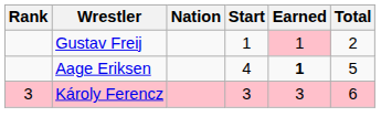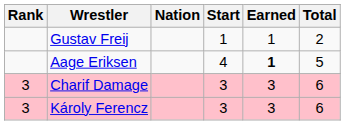 <table class="wikitable sortable" style="text-align:center;">
 <tr>
 <th>Rank</th>
 <th>Wrestler</th>
 <th>Nation</th>
 <th>Start</th>
 <th>Earned</th>
 <th>Total</th>
 </tr>
 <tr>
 <td></td>
 <td align=left><a href='#'>Gustav Freij</a></td>
 <td align=left></td>
 <td>1</td>
-<td style="background: pink;">1</td>
+<td>1</td>
 <td>2</td>
 </tr>
 <tr>
 <td></td>
 <td align=left><a href='#'>Aage Eriksen</a></td>
 <td align=left></td>
 <td>4</td>
 <td><strong>1</strong></td>
 <td>5</td>
 </tr>
 <tr bgcolor=pink>
 <td>3</td>
+<td align=left><a href='#'>Charif Damage</a></td>
+<td align=left></td>
+<td>3</td>
+<td>3</td>
+<td>6</td>
+</tr>
+<tr bgcolor=pink>
+<td>3</td>
 <td align=left><a href='#'>Károly Ferencz</a></td>
 <td align=left></td>
 <td>3</td>
 <td>3</td>
 <td>6</td>
 </tr>
 </table>
